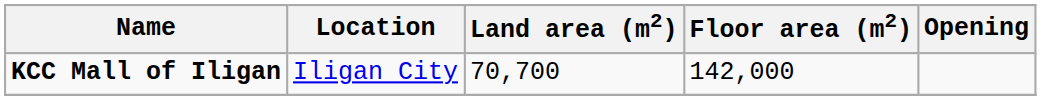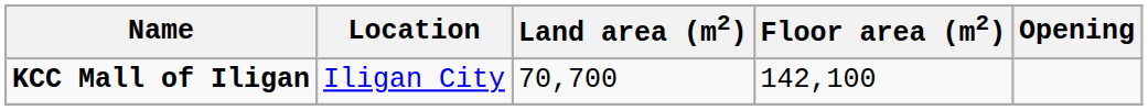 <table class="wikitable sortable" style="font-size:92%;">
 <tr>
 <th>Name</th>
 <th>Location</th>
 <th>Land area (m<sup>2</sup>)</th>
 <th>Floor area (m<sup>2</sup>)</th>
 <th class="unsortable">Opening</th>
 </tr>
 <tr>
 <td><strong>KCC Mall of Iligan</strong></td>
 <td><a href='#'>Iligan City</a></td>
 <td>70,700</td>
-<td>142,000</td>
+<td>142,100</td>
 <td TBA></td>
 </tr>
 <tr>
 </tr>
 </table>
